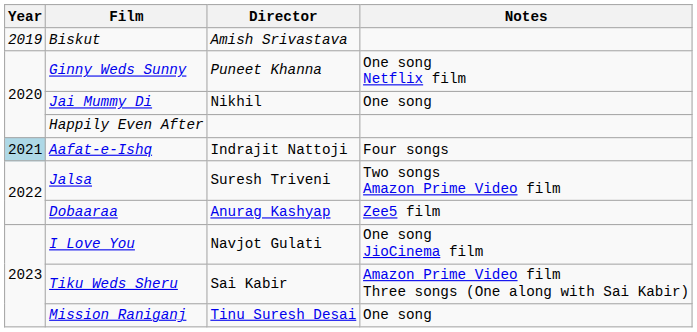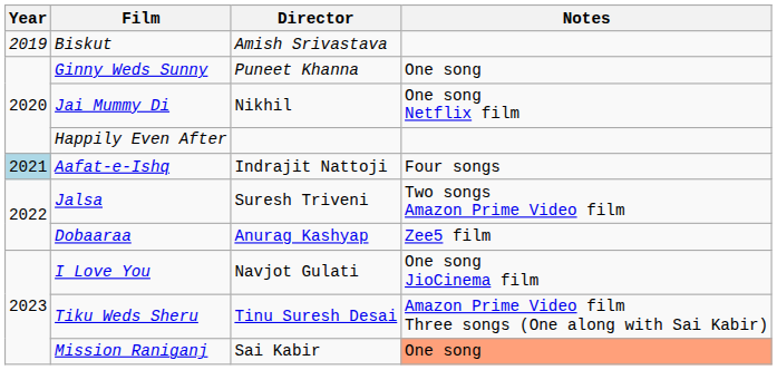 <table class="wikitable">
 <tr>
 <th scope="col">Year</th>
 <th scope="col">Film</th>
 <th scope="col">Director</th>
 <th scope="col">Notes</th>
 </tr>
 <tr>
 <td><em>2019</em></td>
 <td><em>Biskut</em></td>
 <td><em>Amish Srivastava</em></td>
 <td></td>
 </tr>
 <tr>
 <td rowspan="3">2020</td>
 <td><em><a href='#'>Ginny Weds Sunny</a></em></td>
 <td><em>Puneet Khanna</em></td>
-<td>One song<br><a href='#'>Netflix</a> film</td>
+<td>One song</td>
 </tr>
 <tr>
 <td><em><a href='#'>Jai Mummy Di</a></em></td>
 <td>Nikhil</td>
-<td>One song</td>
+<td>One song<br><a href='#'>Netflix</a> film</td>
 </tr>
 <tr>
 <td><em>Happily Even After</em></td>
 <td></td>
 <td></td>
 </tr>
 <tr>
 <td style="background: lightblue;">2021</td>
 <td><a href='#'><em>Aafat-e-Ishq</em></a></td>
 <td>Indrajit Nattoji</td>
 <td>Four songs</td>
 </tr>
 <tr>
 <td rowspan="2">2022</td>
 <td><a href='#'><em>Jalsa</em></a></td>
 <td>Suresh Triveni</td>
 <td>Two songs<br><a href='#'>Amazon Prime Video</a> film</td>
 </tr>
 <tr>
 <td><em><a href='#'>Dobaaraa</a></em></td>
 <td><a href='#'>Anurag Kashyap</a></td>
 <td><a href='#'>Zee5</a> film</td>
 </tr>
 <tr>
 <td rowspan="3">2023</td>
 <td><em><a href='#'>I Love You</a></em></td>
 <td>Navjot Gulati</td>
 <td>One song<br><a href='#'>JioCinema</a> film</td>
 </tr>
 <tr>
 <td><em><a href='#'>Tiku Weds Sheru</a></em></td>
-<td>Sai Kabir</td>
+<td><a href='#'>Tinu Suresh Desai</a></td>
 <td><a href='#'>Amazon Prime Video</a> film<br>Three songs (One along with Sai Kabir)</td>
 </tr>
 <tr>
 <td><em><a href='#'>Mission Raniganj</a></em></td>
-<td><a href='#'>Tinu Suresh Desai</a></td>
-<td>One song</td>
+<td>Sai Kabir</td>
+<td style="background: lightsalmon;">One song</td>
 </tr>
 </table>
